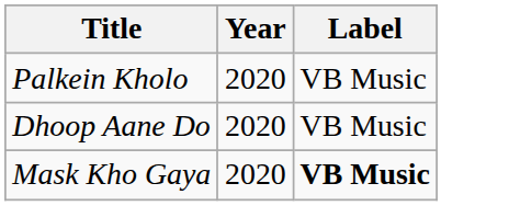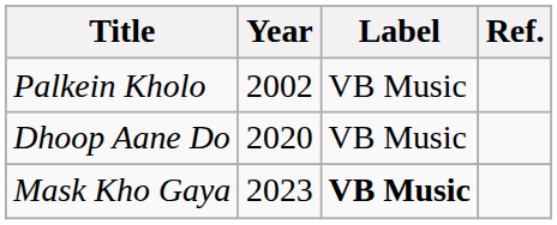 <table class="wikitable">
 <tr>
 <th>Title</th>
 <th>Year</th>
 <th>Label</th>
+<th>Ref.</th>
 </tr>
 <tr>
 <td><em>Palkein Kholo</em></td>
-<td>2020</td>
+<td>2002</td>
 <td>VB Music</td>
+<td></td>
 </tr>
 <tr>
 <td><em>Dhoop Aane Do</em></td>
 <td>2020</td>
 <td>VB Music</td>
+<td></td>
 </tr>
 <tr>
 <td><em>Mask Kho Gaya</em></td>
-<td>2020</td>
+<td>2023</td>
 <td><strong>VB Music</strong></td>
+<td></td>
 </tr>
 </table>
